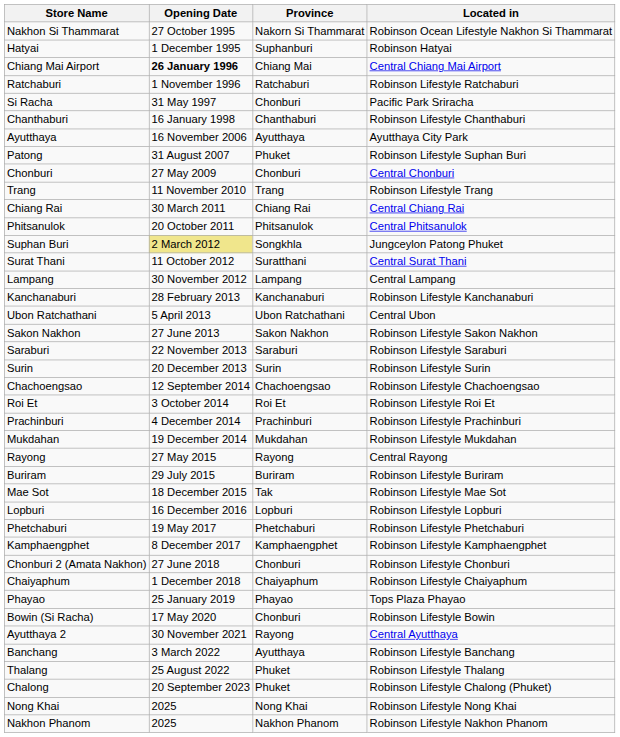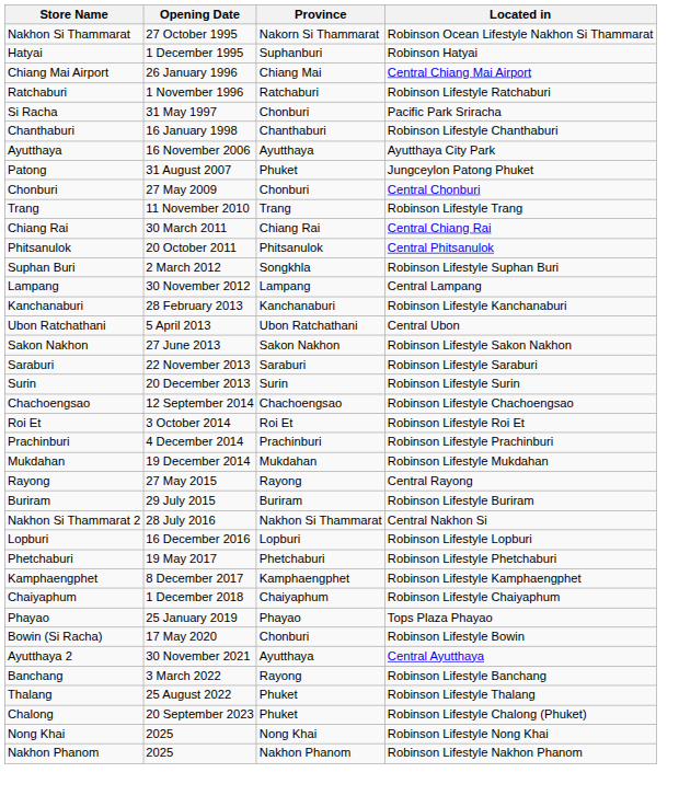 <table class="wikitable">
 <tr>
 <th><strong>Store Name</strong></th>
 <th><strong>Opening Date</strong></th>
 <th><strong>Province</strong></th>
 <th><strong>Located in</strong></th>
 </tr>
 <tr>
 <td>Nakhon Si Thammarat</td>
 <td>27 October 1995</td>
 <td>Nakorn Si Thammarat</td>
 <td>Robinson Ocean Lifestyle Nakhon Si Thammarat</td>
 </tr>
 <tr>
 <td>Hatyai</td>
 <td>1 December 1995</td>
 <td>Suphanburi</td>
 <td>Robinson Hatyai</td>
 </tr>
 <tr>
 <td>Chiang Mai Airport</td>
-<td><strong>26 January 1996</strong></td>
+<td>26 January 1996</td>
 <td>Chiang Mai</td>
 <td><a href='#'>Central Chiang Mai Airport</a></td>
 </tr>
 <tr>
 <td>Ratchaburi</td>
 <td>1 November 1996</td>
 <td>Ratchaburi</td>
 <td>Robinson Lifestyle Ratchaburi</td>
 </tr>
 <tr>
 <td>Si Racha</td>
 <td>31 May 1997</td>
 <td>Chonburi</td>
 <td>Pacific Park Sriracha</td>
 </tr>
 <tr>
 <td>Chanthaburi</td>
 <td>16 January 1998</td>
 <td>Chanthaburi</td>
 <td>Robinson Lifestyle Chanthaburi</td>
 </tr>
 <tr>
 <td>Ayutthaya</td>
 <td>16 November 2006</td>
 <td>Ayutthaya</td>
 <td>Ayutthaya City Park</td>
 </tr>
 <tr>
 <td>Patong</td>
 <td>31 August 2007</td>
 <td>Phuket</td>
-<td>Robinson Lifestyle Suphan Buri</td>
+<td>Jungceylon Patong Phuket</td>
 </tr>
 <tr>
 <td>Chonburi</td>
 <td>27 May 2009</td>
 <td>Chonburi</td>
 <td><a href='#'>Central Chonburi</a></td>
 </tr>
 <tr>
 <td>Trang</td>
 <td>11 November 2010</td>
 <td>Trang</td>
 <td>Robinson Lifestyle Trang</td>
 </tr>
 <tr>
 <td>Chiang Rai</td>
 <td>30 March 2011</td>
 <td>Chiang Rai</td>
 <td><a href='#'>Central Chiang Rai</a></td>
 </tr>
 <tr>
 <td>Phitsanulok</td>
 <td>20 October 2011</td>
 <td>Phitsanulok</td>
 <td><a href='#'>Central Phitsanulok</a></td>
 </tr>
 <tr>
 <td>Suphan Buri</td>
-<td style="background: khaki;">2 March 2012</td>
+<td>2 March 2012</td>
 <td>Songkhla</td>
-<td>Jungceylon Patong Phuket</td>
-</tr>
-<tr>
-<td>Surat Thani</td>
-<td>11 October 2012</td>
-<td>Suratthani</td>
-<td><a href='#'>Central Surat Thani</a></td>
+<td>Robinson Lifestyle Suphan Buri</td>
 </tr>
 <tr>
 <td>Lampang</td>
 <td>30 November 2012</td>
 <td>Lampang</td>
 <td>Central Lampang</td>
 </tr>
 <tr>
 <td>Kanchanaburi</td>
 <td>28 February 2013</td>
 <td>Kanchanaburi</td>
 <td>Robinson Lifestyle Kanchanaburi</td>
 </tr>
 <tr>
 <td>Ubon Ratchathani</td>
 <td>5 April 2013</td>
 <td>Ubon Ratchathani</td>
 <td>Central Ubon</td>
 </tr>
 <tr>
 <td>Sakon Nakhon</td>
 <td>27 June 2013</td>
 <td>Sakon Nakhon</td>
 <td>Robinson Lifestyle Sakon Nakhon</td>
 </tr>
 <tr>
 <td>Saraburi</td>
 <td>22 November 2013</td>
 <td>Saraburi</td>
 <td>Robinson Lifestyle Saraburi</td>
 </tr>
 <tr>
 <td>Surin</td>
 <td>20 December 2013</td>
 <td>Surin</td>
 <td>Robinson Lifestyle Surin</td>
 </tr>
 <tr>
 <td>Chachoengsao</td>
 <td>12 September 2014</td>
 <td>Chachoengsao</td>
 <td>Robinson Lifestyle Chachoengsao</td>
 </tr>
 <tr>
 <td>Roi Et</td>
 <td>3 October 2014</td>
 <td>Roi Et</td>
 <td>Robinson Lifestyle Roi Et</td>
 </tr>
 <tr>
 <td>Prachinburi</td>
 <td>4 December 2014</td>
 <td>Prachinburi</td>
 <td>Robinson Lifestyle Prachinburi</td>
 </tr>
 <tr>
 <td>Mukdahan</td>
 <td>19 December 2014</td>
 <td>Mukdahan</td>
 <td>Robinson Lifestyle Mukdahan</td>
 </tr>
 <tr>
 <td>Rayong</td>
 <td>27 May 2015</td>
 <td>Rayong</td>
 <td>Central Rayong</td>
 </tr>
 <tr>
 <td>Buriram</td>
 <td>29 July 2015</td>
 <td>Buriram</td>
 <td>Robinson Lifestyle Buriram</td>
 </tr>
 <tr>
-<td>Mae Sot</td>
-<td>18 December 2015</td>
-<td>Tak</td>
-<td>Robinson Lifestyle Mae Sot</td>
+<td>Nakhon Si Thammarat 2</td>
+<td>28 July 2016</td>
+<td>Nakhon Si Thammarat</td>
+<td>Central Nakhon Si</td>
 </tr>
 <tr>
 <td>Lopburi</td>
 <td>16 December 2016</td>
 <td>Lopburi</td>
 <td>Robinson Lifestyle Lopburi</td>
 </tr>
 <tr>
 <td>Phetchaburi</td>
 <td>19 May 2017</td>
 <td>Phetchaburi</td>
 <td>Robinson Lifestyle Phetchaburi</td>
 </tr>
 <tr>
 <td>Kamphaengphet</td>
 <td>8 December 2017</td>
 <td>Kamphaengphet</td>
 <td>Robinson Lifestyle Kamphaengphet</td>
-</tr>
-<tr>
-<td>Chonburi 2 (Amata Nakhon)</td>
-<td>27 June 2018</td>
-<td>Chonburi</td>
-<td>Robinson Lifestyle Chonburi</td>
 </tr>
 <tr>
 <td>Chaiyaphum</td>
 <td>1 December 2018</td>
 <td>Chaiyaphum</td>
 <td>Robinson Lifestyle Chaiyaphum</td>
 </tr>
 <tr>
 <td>Phayao</td>
 <td>25 January 2019</td>
 <td>Phayao</td>
 <td>Tops Plaza Phayao</td>
 </tr>
 <tr>
 <td>Bowin (Si Racha)</td>
 <td>17 May 2020</td>
 <td>Chonburi</td>
 <td>Robinson Lifestyle Bowin</td>
 </tr>
 <tr>
 <td>Ayutthaya 2</td>
 <td>30 November 2021</td>
-<td>Rayong</td>
+<td>Ayutthaya</td>
 <td><a href='#'>Central Ayutthaya</a></td>
 </tr>
 <tr>
 <td>Banchang</td>
 <td>3 March 2022</td>
-<td>Ayutthaya</td>
+<td>Rayong</td>
 <td>Robinson Lifestyle Banchang</td>
 </tr>
 <tr>
 <td>Thalang</td>
 <td>25 August 2022</td>
 <td>Phuket</td>
 <td>Robinson Lifestyle Thalang</td>
 </tr>
 <tr>
 <td>Chalong</td>
 <td>20 September 2023</td>
 <td>Phuket</td>
 <td>Robinson Lifestyle Chalong (Phuket)</td>
 </tr>
 <tr>
 <td>Nong Khai</td>
 <td>2025</td>
 <td>Nong Khai</td>
 <td>Robinson Lifestyle Nong Khai</td>
 </tr>
 <tr>
 <td>Nakhon Phanom</td>
 <td>2025</td>
 <td>Nakhon Phanom</td>
 <td>Robinson Lifestyle Nakhon Phanom</td>
 </tr>
 </table>
